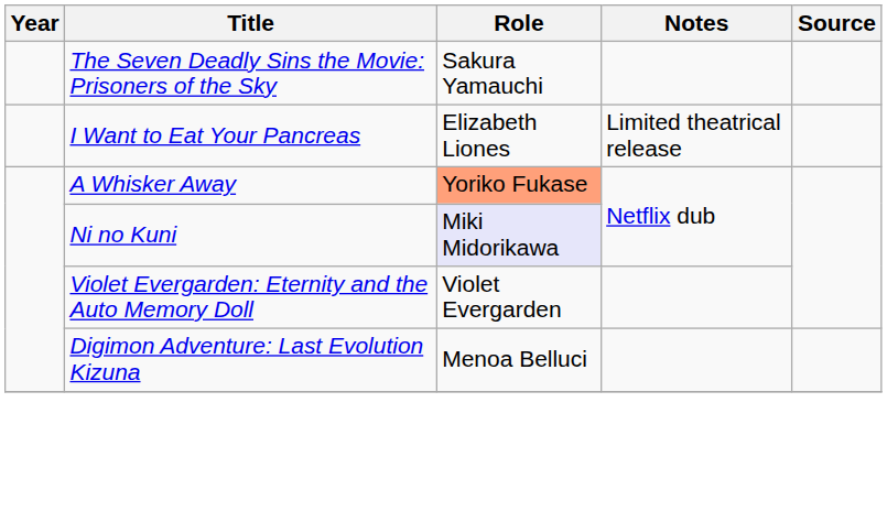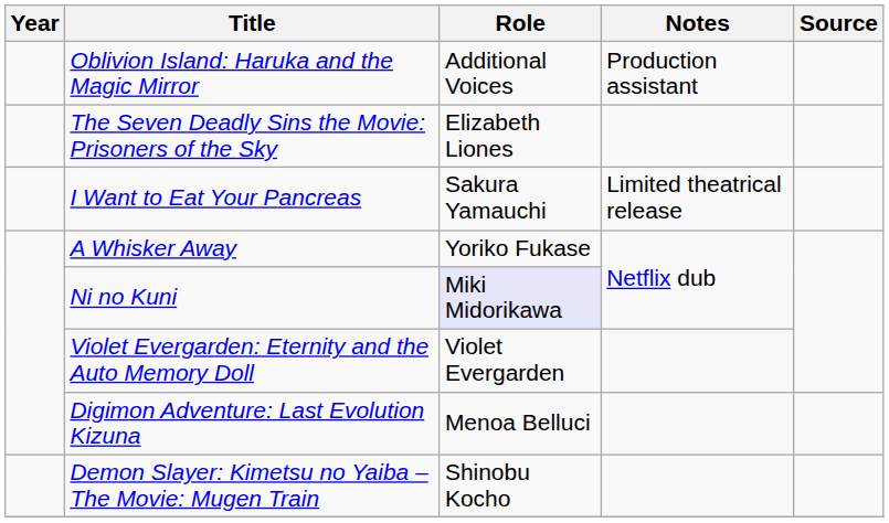 <table class="wikitable sortable">
 <tr>
 <th>Year</th>
 <th>Title</th>
 <th>Role</th>
 <th>Notes</th>
 <th>Source</th>
 </tr>
 <tr>
 <td></td>
+<td><em><a href='#'>Oblivion Island: Haruka and the Magic Mirror</a></em></td>
+<td>Additional Voices</td>
+<td>Production assistant</td>
+<td></td>
+</tr>
+<tr>
+<td></td>
 <td><em><a href='#'>The Seven Deadly Sins the Movie: Prisoners of the Sky</a></em></td>
-<td>Sakura Yamauchi</td>
+<td>Elizabeth Liones</td>
 <td></td>
 <td></td>
 </tr>
 <tr>
 <td></td>
 <td><em><a href='#'>I Want to Eat Your Pancreas</a></em></td>
-<td>Elizabeth Liones</td>
+<td>Sakura Yamauchi</td>
 <td>Limited theatrical release</td>
 <td></td>
 </tr>
 <tr>
 <td rowspan="4"></td>
 <td><em><a href='#'>A Whisker Away</a></em></td>
-<td style="background: lightsalmon;">Yoriko Fukase</td>
+<td>Yoriko Fukase</td>
 <td rowspan="2"><a href='#'>Netflix</a> dub</td>
 <td rowspan="3"></td>
 </tr>
 <tr>
 <td><em><a href='#'>Ni no Kuni</a></em></td>
 <td style="background: lavender;">Miki Midorikawa</td>
 </tr>
 <tr>
 <td><em><a href='#'>Violet Evergarden: Eternity and the Auto Memory Doll</a></em></td>
 <td>Violet Evergarden</td>
 <td></td>
 </tr>
 <tr>
 <td><em><a href='#'>Digimon Adventure: Last Evolution Kizuna</a></em></td>
 <td>Menoa Belluci</td>
 <td></td>
 <td></td>
 </tr>
 <tr>
+<td></td>
+<td><em><a href='#'>Demon Slayer: Kimetsu no Yaiba – The Movie: Mugen Train</a></em></td>
+<td>Shinobu Kocho</td>
+<td></td>
+<td></td>
+</tr>
+<tr>
 </tr>
 </table>
